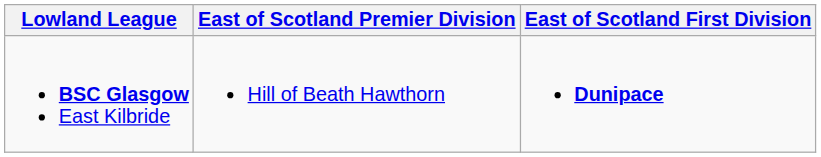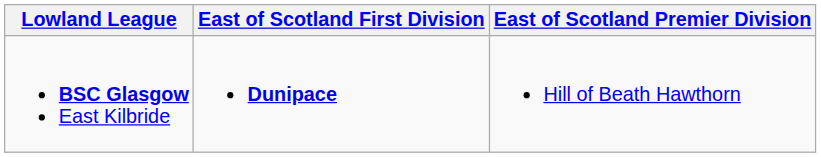 <table class="wikitable" style="text-align:left">
 <tr>
 <th><a href='#'>Lowland League</a></th>
+<th><a href='#'>East of Scotland First Division</a></th>
 <th><a href='#'>East of Scotland Premier Division</a></th>
-<th><a href='#'>East of Scotland First Division</a></th>
 </tr>
 <tr>
 <td valign=top><br><ul><li><strong><a href='#'>BSC Glasgow</a></strong></li><li><a href='#'>East Kilbride</a></li></ul></td>
+<td valign=top><br><ul><li><strong><a href='#'>Dunipace</a></strong></li></ul></td>
 <td valign=top><br><ul><li><a href='#'>Hill of Beath Hawthorn</a></li></ul></td>
-<td valign=top><br><ul><li><strong><a href='#'>Dunipace</a></strong></li></ul></td>
 </tr>
 </table>
